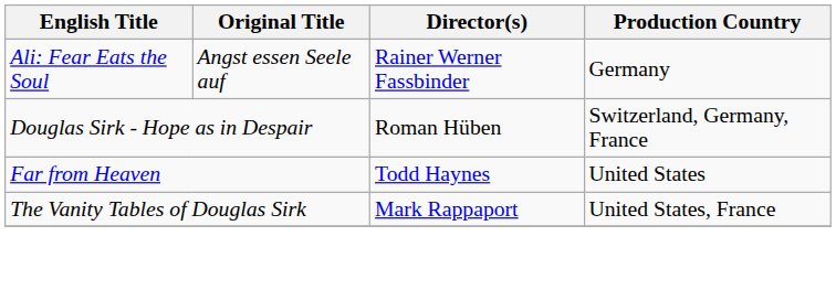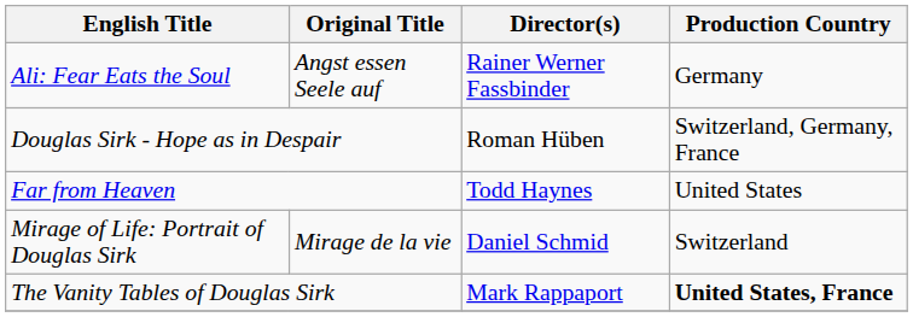 <table class="wikitable sortable">
 <tr>
 <th>English Title</th>
 <th>Original Title</th>
 <th>Director(s)</th>
 <th>Production Country</th>
 </tr>
 <tr>
 <td><em><a href='#'>Ali: Fear Eats the Soul</a></em></td>
 <td><em>Angst essen Seele auf</em></td>
 <td><a href='#'>Rainer Werner Fassbinder</a></td>
 <td>Germany</td>
 </tr>
 <tr>
 <td colspan="2"><em>Douglas Sirk - Hope as in Despair</em></td>
 <td>Roman Hüben</td>
 <td>Switzerland, Germany, France</td>
 </tr>
 <tr>
 <td colspan="2"><em><a href='#'>Far from Heaven</a></em></td>
 <td><a href='#'>Todd Haynes</a></td>
 <td>United States</td>
 </tr>
 <tr>
+<td><em>Mirage of Life: Portrait of Douglas Sirk</em></td>
+<td><em>Mirage de la vie</em></td>
+<td><a href='#'>Daniel Schmid</a></td>
+<td>Switzerland</td>
+</tr>
+<tr>
 <td colspan="2"><em>The Vanity Tables of Douglas Sirk</em></td>
 <td><a href='#'>Mark Rappaport</a></td>
-<td>United States, France</td>
+<td><strong>United States, France</strong></td>
 </tr>
 <tr>
 </tr>
 </table>
